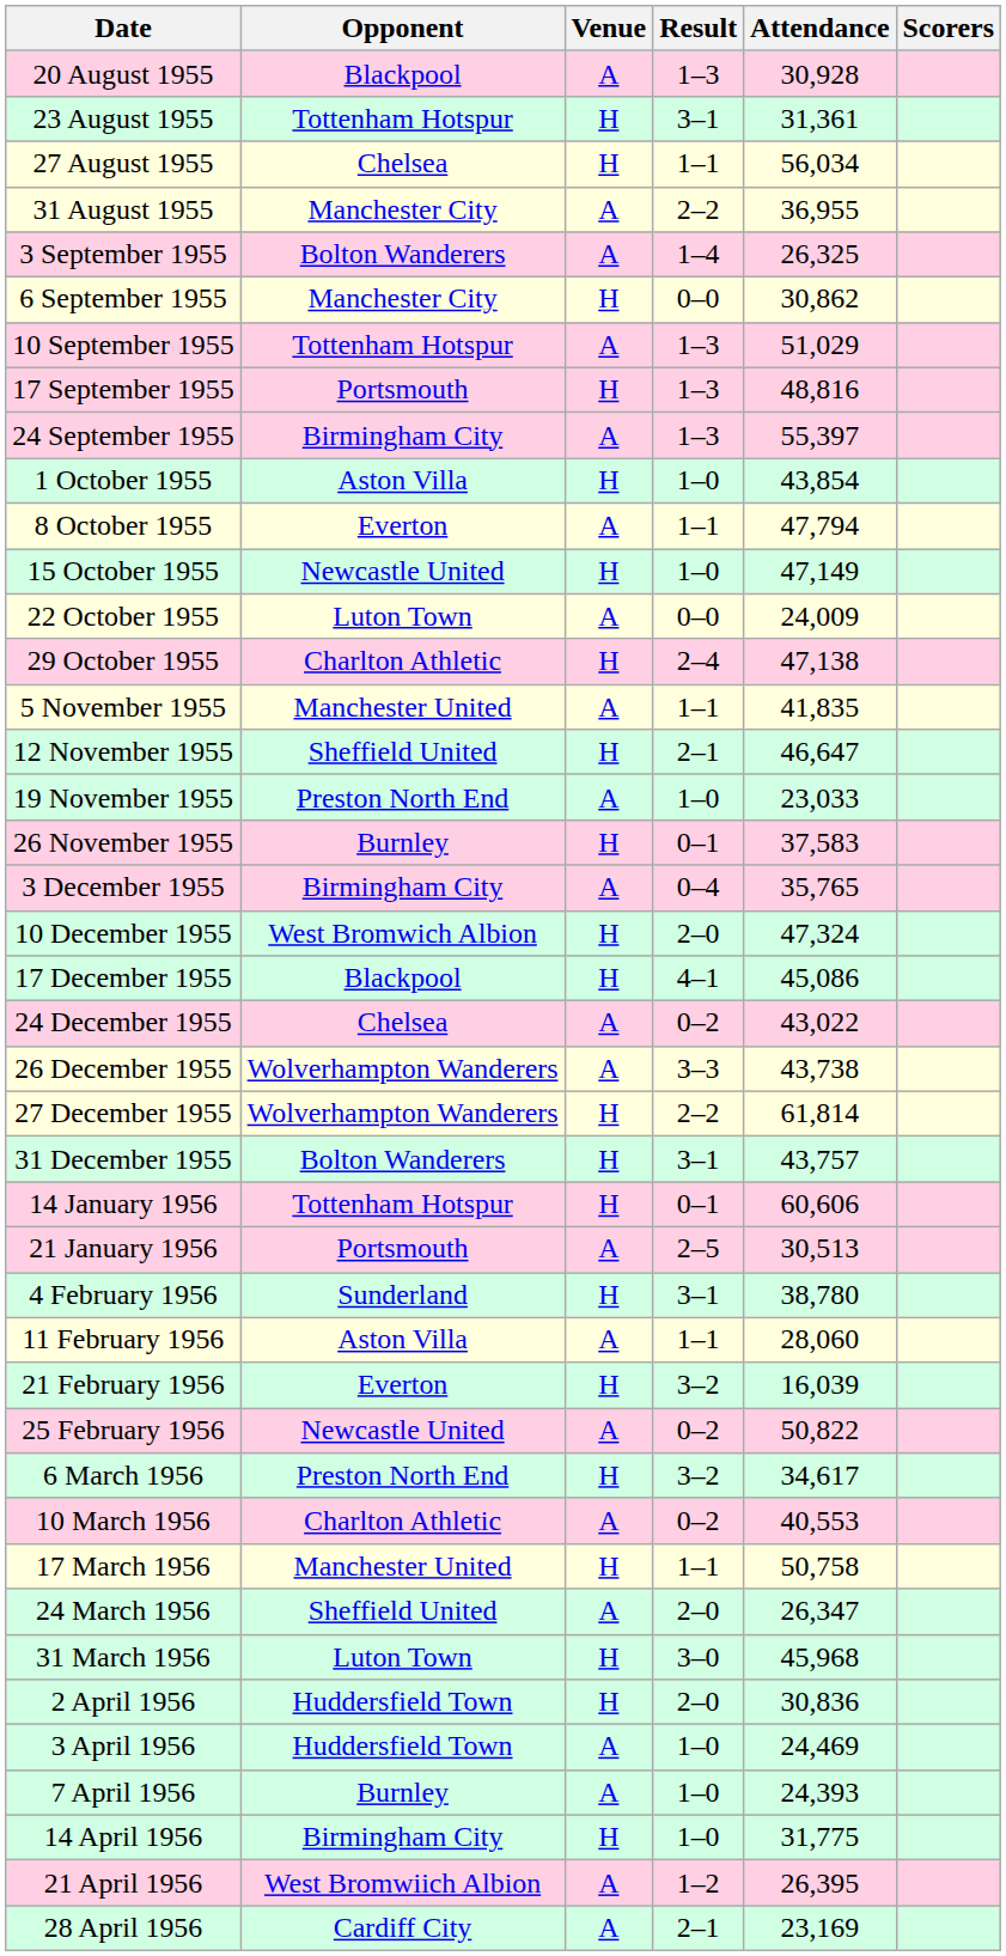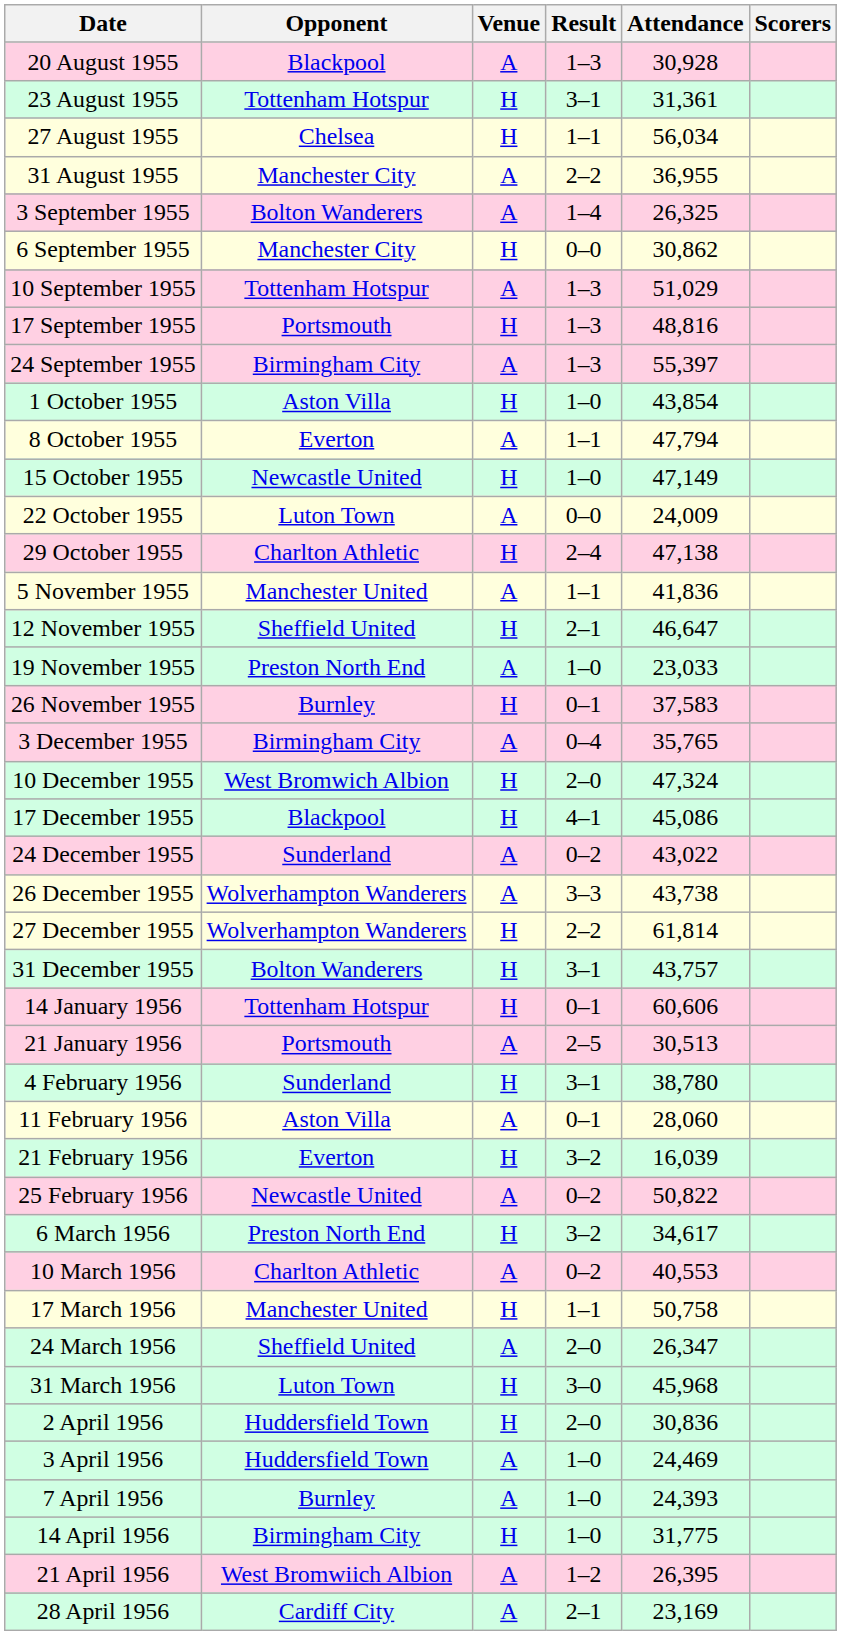 <table class="wikitable sortable" style="text-align:center;">
 <tr>
 <th>Date</th>
 <th>Opponent</th>
 <th>Venue</th>
 <th>Result</th>
 <th>Attendance</th>
 <th>Scorers</th>
 </tr>
 <tr style="background:#ffd0e3;">
 <td>20 August 1955</td>
 <td><a href='#'>Blackpool</a></td>
 <td><a href='#'>A</a></td>
 <td>1–3</td>
 <td>30,928</td>
 <td></td>
 </tr>
 <tr style="background:#d0ffe3;">
 <td>23 August 1955</td>
 <td><a href='#'>Tottenham Hotspur</a></td>
 <td><a href='#'>H</a></td>
 <td>3–1</td>
 <td>31,361</td>
 <td></td>
 </tr>
 <tr style="background:#ffffdd;">
 <td>27 August 1955</td>
 <td><a href='#'>Chelsea</a></td>
 <td><a href='#'>H</a></td>
 <td>1–1</td>
 <td>56,034</td>
 <td></td>
 </tr>
 <tr style="background:#ffffdd;">
 <td>31 August 1955</td>
 <td><a href='#'>Manchester City</a></td>
 <td><a href='#'>A</a></td>
 <td>2–2</td>
 <td>36,955</td>
 <td></td>
 </tr>
 <tr style="background:#ffd0e3;">
 <td>3 September 1955</td>
 <td><a href='#'>Bolton Wanderers</a></td>
 <td><a href='#'>A</a></td>
 <td>1–4</td>
 <td>26,325</td>
 <td></td>
 </tr>
 <tr style="background:#ffffdd;">
 <td>6 September 1955</td>
 <td><a href='#'>Manchester City</a></td>
 <td><a href='#'>H</a></td>
 <td>0–0</td>
 <td>30,862</td>
 <td></td>
 </tr>
 <tr style="background:#ffd0e3;">
 <td>10 September 1955</td>
 <td><a href='#'>Tottenham Hotspur</a></td>
 <td><a href='#'>A</a></td>
 <td>1–3</td>
 <td>51,029</td>
 <td></td>
 </tr>
 <tr style="background:#ffd0e3;">
 <td>17 September 1955</td>
 <td><a href='#'>Portsmouth</a></td>
 <td><a href='#'>H</a></td>
 <td>1–3</td>
 <td>48,816</td>
 <td></td>
 </tr>
 <tr style="background:#ffd0e3;">
 <td>24 September 1955</td>
 <td><a href='#'>Birmingham City</a></td>
 <td><a href='#'>A</a></td>
 <td>1–3</td>
 <td>55,397</td>
 <td></td>
 </tr>
 <tr style="background:#d0ffe3;">
 <td>1 October 1955</td>
 <td><a href='#'>Aston Villa</a></td>
 <td><a href='#'>H</a></td>
 <td>1–0</td>
 <td>43,854</td>
 <td></td>
 </tr>
 <tr style="background:#ffffdd;">
 <td>8 October 1955</td>
 <td><a href='#'>Everton</a></td>
 <td><a href='#'>A</a></td>
 <td>1–1</td>
 <td>47,794</td>
 <td></td>
 </tr>
 <tr style="background:#d0ffe3;">
 <td>15 October 1955</td>
 <td><a href='#'>Newcastle United</a></td>
 <td><a href='#'>H</a></td>
 <td>1–0</td>
 <td>47,149</td>
 <td></td>
 </tr>
 <tr style="background:#ffffdd;">
 <td>22 October 1955</td>
 <td><a href='#'>Luton Town</a></td>
 <td><a href='#'>A</a></td>
 <td>0–0</td>
 <td>24,009</td>
 <td></td>
 </tr>
 <tr style="background:#ffd0e3;">
 <td>29 October 1955</td>
 <td><a href='#'>Charlton Athletic</a></td>
 <td><a href='#'>H</a></td>
 <td>2–4</td>
 <td>47,138</td>
 <td></td>
 </tr>
 <tr style="background:#ffffdd;">
 <td>5 November 1955</td>
 <td><a href='#'>Manchester United</a></td>
 <td><a href='#'>A</a></td>
 <td>1–1</td>
-<td>41,835</td>
+<td>41,836</td>
 <td></td>
 </tr>
 <tr style="background:#d0ffe3;">
 <td>12 November 1955</td>
 <td><a href='#'>Sheffield United</a></td>
 <td><a href='#'>H</a></td>
 <td>2–1</td>
 <td>46,647</td>
 <td></td>
 </tr>
 <tr style="background:#d0ffe3;">
 <td>19 November 1955</td>
 <td><a href='#'>Preston North End</a></td>
 <td><a href='#'>A</a></td>
 <td>1–0</td>
 <td>23,033</td>
 <td></td>
 </tr>
 <tr style="background:#ffd0e3;">
 <td>26 November 1955</td>
 <td><a href='#'>Burnley</a></td>
 <td><a href='#'>H</a></td>
 <td>0–1</td>
 <td>37,583</td>
 <td></td>
 </tr>
 <tr style="background:#ffd0e3;">
 <td>3 December 1955</td>
 <td><a href='#'>Birmingham City</a></td>
 <td><a href='#'>A</a></td>
 <td>0–4</td>
 <td>35,765</td>
 <td></td>
 </tr>
 <tr style="background:#d0ffe3;">
 <td>10 December 1955</td>
 <td><a href='#'>West Bromwich Albion</a></td>
 <td><a href='#'>H</a></td>
 <td>2–0</td>
 <td>47,324</td>
 <td></td>
 </tr>
 <tr style="background:#d0ffe3;">
 <td>17 December 1955</td>
 <td><a href='#'>Blackpool</a></td>
 <td><a href='#'>H</a></td>
 <td>4–1</td>
 <td>45,086</td>
 <td></td>
 </tr>
 <tr style="background:#ffd0e3;">
 <td>24 December 1955</td>
-<td><a href='#'>Chelsea</a></td>
+<td><a href='#'>Sunderland</a></td>
 <td><a href='#'>A</a></td>
 <td>0–2</td>
 <td>43,022</td>
 <td></td>
 </tr>
 <tr style="background:#ffffdd;">
 <td>26 December 1955</td>
 <td><a href='#'>Wolverhampton Wanderers</a></td>
 <td><a href='#'>A</a></td>
 <td>3–3</td>
 <td>43,738</td>
 <td></td>
 </tr>
 <tr style="background:#ffffdd;">
 <td>27 December 1955</td>
 <td><a href='#'>Wolverhampton Wanderers</a></td>
 <td><a href='#'>H</a></td>
 <td>2–2</td>
 <td>61,814</td>
 <td></td>
 </tr>
 <tr style="background:#d0ffe3;">
 <td>31 December 1955</td>
 <td><a href='#'>Bolton Wanderers</a></td>
 <td><a href='#'>H</a></td>
 <td>3–1</td>
 <td>43,757</td>
 <td></td>
 </tr>
 <tr style="background:#ffd0e3;">
 <td>14 January 1956</td>
 <td><a href='#'>Tottenham Hotspur</a></td>
 <td><a href='#'>H</a></td>
 <td>0–1</td>
 <td>60,606</td>
 <td></td>
 </tr>
 <tr style="background:#ffd0e3;">
 <td>21 January 1956</td>
 <td><a href='#'>Portsmouth</a></td>
 <td><a href='#'>A</a></td>
 <td>2–5</td>
 <td>30,513</td>
 <td></td>
 </tr>
 <tr style="background:#d0ffe3;">
 <td>4 February 1956</td>
 <td><a href='#'>Sunderland</a></td>
 <td><a href='#'>H</a></td>
 <td>3–1</td>
 <td>38,780</td>
 <td></td>
 </tr>
 <tr style="background:#ffffdd;">
 <td>11 February 1956</td>
 <td><a href='#'>Aston Villa</a></td>
 <td><a href='#'>A</a></td>
-<td>1–1</td>
+<td>0–1</td>
 <td>28,060</td>
 <td></td>
 </tr>
 <tr style="background:#d0ffe3;">
 <td>21 February 1956</td>
 <td><a href='#'>Everton</a></td>
 <td><a href='#'>H</a></td>
 <td>3–2</td>
 <td>16,039</td>
 <td></td>
 </tr>
 <tr style="background:#ffd0e3;">
 <td>25 February 1956</td>
 <td><a href='#'>Newcastle United</a></td>
 <td><a href='#'>A</a></td>
 <td>0–2</td>
 <td>50,822</td>
 <td></td>
 </tr>
 <tr style="background:#d0ffe3;">
 <td>6 March 1956</td>
 <td><a href='#'>Preston North End</a></td>
 <td><a href='#'>H</a></td>
 <td>3–2</td>
 <td>34,617</td>
 <td></td>
 </tr>
 <tr style="background:#ffd0e3;">
 <td>10 March 1956</td>
 <td><a href='#'>Charlton Athletic</a></td>
 <td><a href='#'>A</a></td>
 <td>0–2</td>
 <td>40,553</td>
 <td></td>
 </tr>
 <tr style="background:#ffffdd;">
 <td>17 March 1956</td>
 <td><a href='#'>Manchester United</a></td>
 <td><a href='#'>H</a></td>
 <td>1–1</td>
 <td>50,758</td>
 <td></td>
 </tr>
 <tr style="background:#d0ffe3;">
 <td>24 March 1956</td>
 <td><a href='#'>Sheffield United</a></td>
 <td><a href='#'>A</a></td>
 <td>2–0</td>
 <td>26,347</td>
 <td></td>
 </tr>
 <tr style="background:#d0ffe3;">
 <td>31 March 1956</td>
 <td><a href='#'>Luton Town</a></td>
 <td><a href='#'>H</a></td>
 <td>3–0</td>
 <td>45,968</td>
 <td></td>
 </tr>
 <tr style="background:#d0ffe3;">
 <td>2 April 1956</td>
 <td><a href='#'>Huddersfield Town</a></td>
 <td><a href='#'>H</a></td>
 <td>2–0</td>
 <td>30,836</td>
 <td></td>
 </tr>
 <tr style="background:#d0ffe3;">
 <td>3 April 1956</td>
 <td><a href='#'>Huddersfield Town</a></td>
 <td><a href='#'>A</a></td>
 <td>1–0</td>
 <td>24,469</td>
 <td></td>
 </tr>
 <tr style="background:#d0ffe3;">
 <td>7 April 1956</td>
 <td><a href='#'>Burnley</a></td>
 <td><a href='#'>A</a></td>
 <td>1–0</td>
 <td>24,393</td>
 <td></td>
 </tr>
 <tr style="background:#d0ffe3;">
 <td>14 April 1956</td>
 <td><a href='#'>Birmingham City</a></td>
 <td><a href='#'>H</a></td>
 <td>1–0</td>
 <td>31,775</td>
 <td></td>
 </tr>
 <tr style="background:#ffd0e3;">
 <td>21 April 1956</td>
 <td><a href='#'>West Bromwiich Albion</a></td>
 <td><a href='#'>A</a></td>
 <td>1–2</td>
 <td>26,395</td>
 <td></td>
 </tr>
 <tr style="background:#d0ffe3;">
 <td>28 April 1956</td>
 <td><a href='#'>Cardiff City</a></td>
 <td><a href='#'>A</a></td>
 <td>2–1</td>
 <td>23,169</td>
 <td></td>
 </tr>
 </table>
